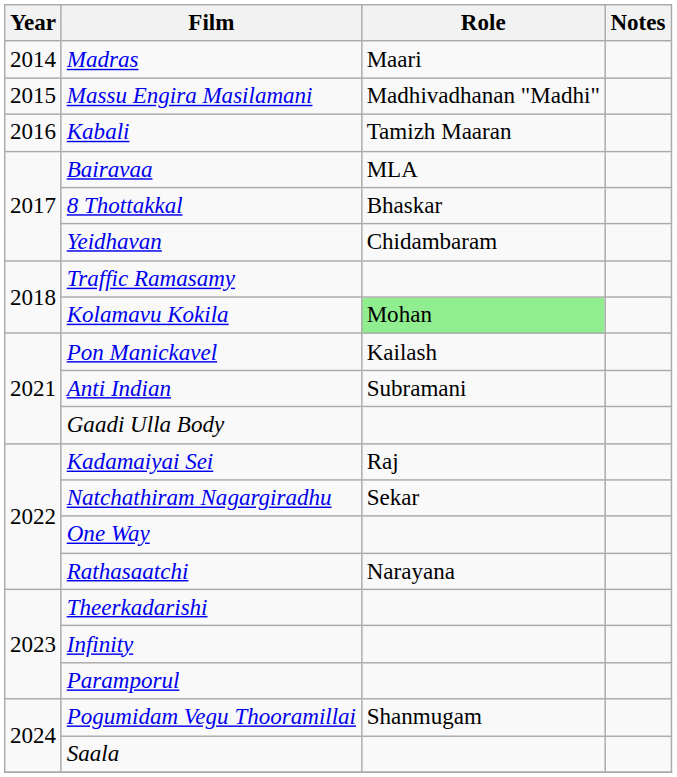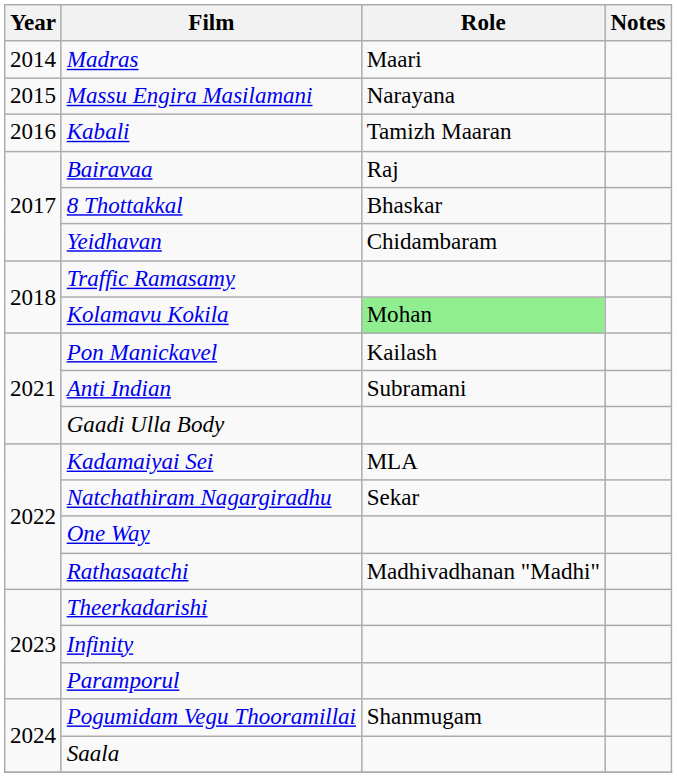 <table class="wikitable sortable plainrowheaders">
 <tr>
 <th>Year</th>
 <th>Film</th>
 <th>Role</th>
 <th>Notes</th>
 </tr>
 <tr>
 <td>2014</td>
 <td><em><a href='#'>Madras</a></em></td>
 <td>Maari</td>
 <td></td>
 </tr>
 <tr>
 <td>2015</td>
 <td><em><a href='#'>Massu Engira Masilamani</a></em></td>
-<td>Madhivadhanan "Madhi"</td>
+<td>Narayana</td>
 <td></td>
 </tr>
 <tr>
 <td>2016</td>
 <td><em><a href='#'>Kabali</a></em></td>
 <td>Tamizh Maaran</td>
 <td></td>
 </tr>
 <tr>
 <td rowspan="3">2017</td>
 <td><em><a href='#'>Bairavaa</a></em></td>
-<td>MLA</td>
+<td>Raj</td>
 <td></td>
 </tr>
 <tr>
 <td><em><a href='#'>8 Thottakkal</a></em></td>
 <td>Bhaskar</td>
 <td></td>
 </tr>
 <tr>
 <td><em><a href='#'>Yeidhavan</a></em></td>
 <td>Chidambaram</td>
 <td></td>
 </tr>
 <tr>
 <td rowspan="2">2018</td>
 <td><em><a href='#'>Traffic Ramasamy</a></em></td>
 <td></td>
 <td></td>
 </tr>
 <tr>
 <td><em><a href='#'>Kolamavu Kokila</a></em></td>
 <td style="background: lightgreen;">Mohan</td>
 <td></td>
 </tr>
 <tr>
 <td rowspan="3">2021</td>
 <td><em><a href='#'>Pon Manickavel</a></em></td>
 <td>Kailash</td>
 <td></td>
 </tr>
 <tr>
 <td><em><a href='#'>Anti Indian</a></em></td>
 <td>Subramani</td>
 <td></td>
 </tr>
 <tr>
 <td><em>Gaadi Ulla Body</em></td>
 <td></td>
 <td></td>
 </tr>
 <tr>
 <td rowspan="4">2022</td>
 <td><em><a href='#'>Kadamaiyai Sei</a></em></td>
-<td>Raj</td>
+<td>MLA</td>
 <td></td>
 </tr>
 <tr>
 <td><em><a href='#'>Natchathiram Nagargiradhu</a></em></td>
 <td>Sekar</td>
 <td></td>
 </tr>
 <tr>
 <td><em><a href='#'>One Way</a></em></td>
 <td></td>
 <td></td>
 </tr>
 <tr>
 <td><em><a href='#'>Rathasaatchi</a></em></td>
-<td>Narayana</td>
+<td>Madhivadhanan "Madhi"</td>
 <td></td>
 </tr>
 <tr>
 <td rowspan="3">2023</td>
 <td><em><a href='#'>Theerkadarishi</a></em></td>
 <td></td>
 <td></td>
 </tr>
 <tr>
 <td><em><a href='#'>Infinity</a></em></td>
 <td></td>
 <td></td>
 </tr>
 <tr>
 <td><em><a href='#'>Paramporul</a></em></td>
 <td></td>
 <td></td>
 </tr>
 <tr>
 <td rowspan="2">2024</td>
 <td><em><a href='#'>Pogumidam Vegu Thooramillai</a></em></td>
 <td>Shanmugam</td>
 <td></td>
 </tr>
 <tr>
 <td><em>Saala</em></td>
 <td></td>
 <td></td>
 </tr>
 <tr>
 </tr>
 </table>
